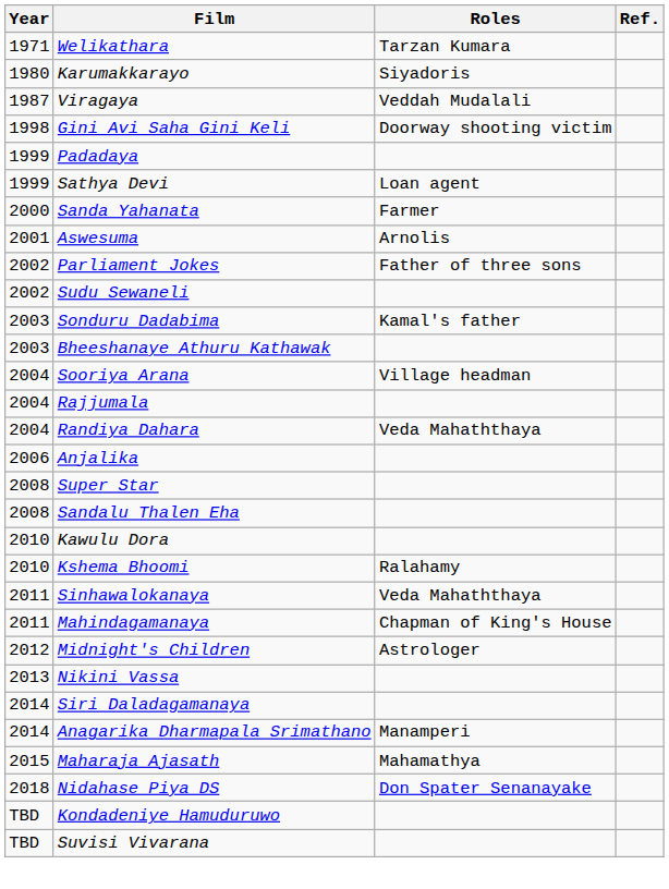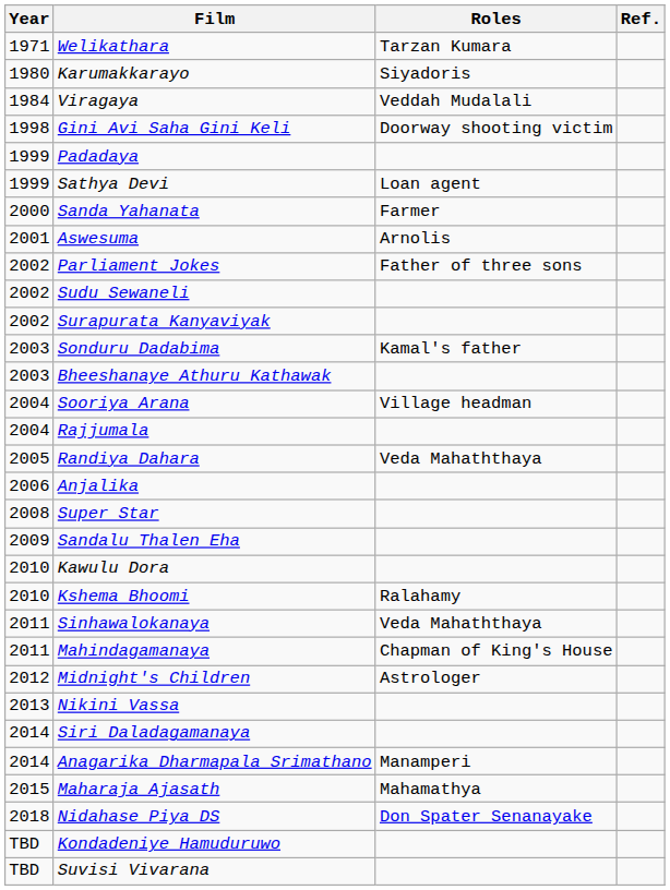 <table class="wikitable">
 <tr>
 <th>Year</th>
 <th>Film</th>
 <th>Roles</th>
 <th>Ref.</th>
 </tr>
 <tr>
 <td>1971</td>
 <td><em><a href='#'>Welikathara</a></em></td>
 <td>Tarzan Kumara</td>
 <td></td>
 </tr>
 <tr>
 <td>1980</td>
 <td><em>Karumakkarayo</em></td>
 <td>Siyadoris</td>
 <td></td>
 </tr>
 <tr>
-<td>1987</td>
+<td>1984</td>
 <td><em>Viragaya</em></td>
 <td>Veddah Mudalali</td>
 <td></td>
 </tr>
 <tr>
 <td>1998</td>
 <td><em><a href='#'>Gini Avi Saha Gini Keli</a></em></td>
 <td>Doorway shooting victim</td>
 <td></td>
 </tr>
 <tr>
 <td>1999</td>
 <td><em><a href='#'>Padadaya</a></em></td>
 <td></td>
 <td></td>
 </tr>
 <tr>
 <td>1999</td>
 <td><em>Sathya Devi</em></td>
 <td>Loan agent</td>
 <td></td>
 </tr>
 <tr>
 <td>2000</td>
 <td><em><a href='#'>Sanda Yahanata</a></em></td>
 <td>Farmer</td>
 <td></td>
 </tr>
 <tr>
 <td>2001</td>
 <td><em><a href='#'>Aswesuma</a></em></td>
 <td>Arnolis</td>
 <td></td>
 </tr>
 <tr>
 <td>2002</td>
 <td><em><a href='#'>Parliament Jokes</a></em></td>
 <td>Father of three sons</td>
 <td></td>
 </tr>
 <tr>
 <td>2002</td>
 <td><em><a href='#'>Sudu Sewaneli</a></em></td>
 <td></td>
 <td></td>
 </tr>
 <tr>
+<td>2002</td>
+<td><em><a href='#'>Surapurata Kanyaviyak</a></em></td>
+<td></td>
+<td></td>
+</tr>
+<tr>
 <td>2003</td>
 <td><em><a href='#'>Sonduru Dadabima</a></em></td>
 <td>Kamal's father</td>
 <td></td>
 </tr>
 <tr>
 <td>2003</td>
 <td><em><a href='#'>Bheeshanaye Athuru Kathawak</a></em></td>
 <td></td>
 <td></td>
 </tr>
 <tr>
 <td>2004</td>
 <td><em><a href='#'>Sooriya Arana</a></em></td>
 <td>Village headman</td>
 <td></td>
 </tr>
 <tr>
 <td>2004</td>
 <td><em><a href='#'>Rajjumala</a></em></td>
 <td></td>
 <td></td>
 </tr>
 <tr>
-<td>2004</td>
+<td>2005</td>
 <td><em><a href='#'>Randiya Dahara</a></em></td>
 <td>Veda Mahaththaya</td>
 <td></td>
 </tr>
 <tr>
 <td>2006</td>
 <td><em><a href='#'>Anjalika</a></em></td>
 <td></td>
 <td></td>
 </tr>
 <tr>
 <td>2008</td>
 <td><em><a href='#'>Super Star</a></em></td>
 <td></td>
 <td></td>
 </tr>
 <tr>
-<td>2008</td>
+<td>2009</td>
 <td><em><a href='#'>Sandalu Thalen Eha</a></em></td>
 <td></td>
 <td></td>
 </tr>
 <tr>
 <td>2010</td>
 <td><em>Kawulu Dora</em></td>
 <td></td>
 <td></td>
 </tr>
 <tr>
 <td>2010</td>
 <td><em><a href='#'>Kshema Bhoomi</a></em></td>
 <td>Ralahamy</td>
 <td></td>
 </tr>
 <tr>
 <td>2011</td>
 <td><em><a href='#'>Sinhawalokanaya</a></em></td>
 <td>Veda Mahaththaya</td>
 <td></td>
 </tr>
 <tr>
 <td>2011</td>
 <td><em><a href='#'>Mahindagamanaya</a></em></td>
 <td>Chapman of King's House</td>
 <td></td>
 </tr>
 <tr>
 <td>2012</td>
 <td><em><a href='#'>Midnight's Children</a></em></td>
 <td>Astrologer</td>
 <td></td>
 </tr>
 <tr>
 <td>2013</td>
 <td><em><a href='#'>Nikini Vassa</a></em></td>
 <td></td>
 <td></td>
 </tr>
 <tr>
 <td>2014</td>
 <td><em><a href='#'>Siri Daladagamanaya</a></em></td>
 <td></td>
 <td></td>
 </tr>
 <tr>
 <td>2014</td>
 <td><em><a href='#'>Anagarika Dharmapala Srimathano</a></em></td>
 <td>Manamperi</td>
 <td></td>
 </tr>
 <tr>
 <td>2015</td>
 <td><em><a href='#'>Maharaja Ajasath</a></em></td>
 <td>Mahamathya</td>
 <td></td>
 </tr>
 <tr>
 <td>2018</td>
 <td><em><a href='#'>Nidahase Piya DS</a></em></td>
 <td><a href='#'>Don Spater Senanayake</a></td>
 <td></td>
 </tr>
 <tr>
 <td>TBD</td>
 <td><em><a href='#'>Kondadeniye Hamuduruwo</a></em></td>
 <td></td>
 <td></td>
 </tr>
 <tr>
 <td>TBD</td>
 <td><em>Suvisi Vivarana</em></td>
 <td></td>
 <td></td>
 </tr>
 </table>
